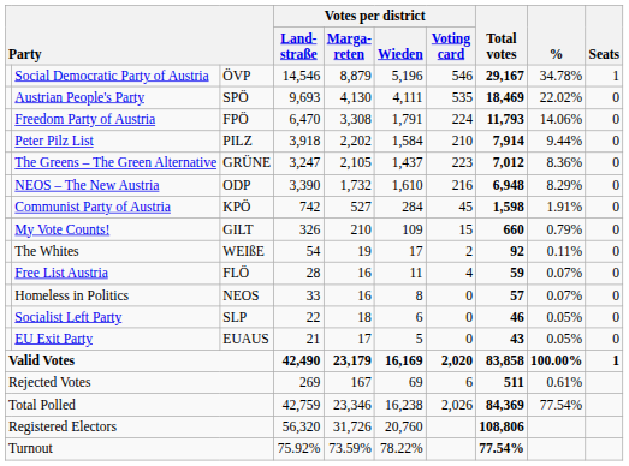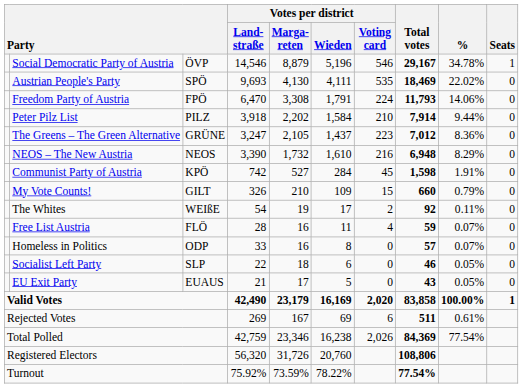 <table class="wikitable" border="1" style="text-align:right;">
 <tr>
 <th style="text-align:left;" valign=bottom rowspan=2 colspan=3>Party</th>
 <th colspan=4>Votes per district</th>
 <th align=center valign=bottom rowspan=2 width="50">Total<br>votes</th>
 <th align=center valign=bottom rowspan=2 width="50">%</th>
 <th align=center valign=bottom rowspan=2>Seats</th>
 </tr>
 <tr>
 <th align=center valign=bottom width="50"><a href='#'>Land-<br>straße</a></th>
 <th align=center valign=bottom width="50"><a href='#'>Marga-<br>reten</a></th>
 <th align=center valign=bottom width="50"><a href='#'>Wieden</a></th>
 <th align=center valign=bottom width="50"><a href='#'>Voting<br>card</a></th>
 </tr>
 <tr>
 <td></td>
 <td align=left><a href='#'>Social Democratic Party of Austria</a></td>
 <td align=left>ÖVP</td>
 <td>14,546</td>
 <td>8,879</td>
 <td>5,196</td>
 <td>546</td>
 <td><strong>29,167</strong></td>
 <td>34.78%</td>
 <td>1</td>
 </tr>
 <tr>
 <td></td>
 <td align=left><a href='#'>Austrian People's Party</a></td>
 <td align=left>SPÖ</td>
 <td>9,693</td>
 <td>4,130</td>
 <td>4,111</td>
 <td>535</td>
 <td><strong>18,469</strong></td>
 <td>22.02%</td>
 <td>0</td>
 </tr>
 <tr>
 <td></td>
 <td align=left><a href='#'>Freedom Party of Austria</a></td>
 <td align=left>FPÖ</td>
 <td>6,470</td>
 <td>3,308</td>
 <td>1,791</td>
 <td>224</td>
 <td><strong>11,793</strong></td>
 <td>14.06%</td>
 <td>0</td>
 </tr>
 <tr>
 <td></td>
 <td align=left><a href='#'>Peter Pilz List</a></td>
 <td align=left>PILZ</td>
 <td>3,918</td>
 <td>2,202</td>
 <td>1,584</td>
 <td>210</td>
 <td><strong>7,914</strong></td>
 <td>9.44%</td>
 <td>0</td>
 </tr>
 <tr>
 <td></td>
 <td align=left style="white-space: nowrap;"><a href='#'>The Greens – The Green Alternative</a></td>
 <td align=left>GRÜNE</td>
 <td>3,247</td>
 <td>2,105</td>
 <td>1,437</td>
 <td>223</td>
 <td><strong>7,012</strong></td>
 <td>8.36%</td>
 <td>0</td>
 </tr>
 <tr>
 <td></td>
 <td align=left><a href='#'>NEOS – The New Austria</a></td>
-<td align=left>ODP</td>
+<td align=left>NEOS</td>
 <td>3,390</td>
 <td>1,732</td>
 <td>1,610</td>
 <td>216</td>
 <td><strong>6,948</strong></td>
 <td>8.29%</td>
 <td>0</td>
 </tr>
 <tr>
 <td></td>
 <td align=left><a href='#'>Communist Party of Austria</a></td>
 <td align=left>KPÖ</td>
 <td>742</td>
 <td>527</td>
 <td>284</td>
 <td>45</td>
 <td><strong>1,598</strong></td>
 <td>1.91%</td>
 <td>0</td>
 </tr>
 <tr>
 <td></td>
 <td align=left><a href='#'>My Vote Counts!</a></td>
 <td align=left>GILT</td>
 <td>326</td>
 <td>210</td>
 <td>109</td>
 <td>15</td>
 <td><strong>660</strong></td>
 <td>0.79%</td>
 <td>0</td>
 </tr>
 <tr>
 <td></td>
 <td align=left>The Whites</td>
 <td align=left>WEIßE</td>
 <td>54</td>
 <td>19</td>
 <td>17</td>
 <td>2</td>
 <td><strong>92</strong></td>
 <td>0.11%</td>
 <td>0</td>
 </tr>
 <tr>
 <td></td>
 <td align=left><a href='#'>Free List Austria</a></td>
 <td align=left>FLÖ</td>
 <td>28</td>
 <td>16</td>
 <td>11</td>
 <td>4</td>
 <td><strong>59</strong></td>
 <td>0.07%</td>
 <td>0</td>
 </tr>
 <tr>
 <td></td>
 <td align=left>Homeless in Politics</td>
-<td align=left>NEOS</td>
+<td align=left>ODP</td>
 <td>33</td>
 <td>16</td>
 <td>8</td>
 <td>0</td>
 <td><strong>57</strong></td>
 <td>0.07%</td>
 <td>0</td>
 </tr>
 <tr>
 <td></td>
 <td align=left><a href='#'>Socialist Left Party</a></td>
 <td align=left>SLP</td>
 <td>22</td>
 <td>18</td>
 <td>6</td>
 <td>0</td>
 <td><strong>46</strong></td>
 <td>0.05%</td>
 <td>0</td>
 </tr>
 <tr>
 <td></td>
 <td align=left><a href='#'>EU Exit Party</a></td>
 <td align=left>EUAUS</td>
 <td>21</td>
 <td>17</td>
 <td>5</td>
 <td>0</td>
 <td><strong>43</strong></td>
 <td>0.05%</td>
 <td>0</td>
 </tr>
 <tr style="font-weight:bold">
 <td align=left colspan=3>Valid Votes</td>
 <td>42,490</td>
 <td>23,179</td>
 <td>16,169</td>
 <td>2,020</td>
 <td>83,858</td>
 <td>100.00%</td>
 <td>1</td>
 </tr>
 <tr>
 <td align=left colspan=3>Rejected Votes</td>
 <td>269</td>
 <td>167</td>
 <td>69</td>
 <td>6</td>
 <td><strong>511</strong></td>
 <td>0.61%</td>
 <td></td>
 </tr>
 <tr>
 <td align=left colspan=3>Total Polled</td>
 <td>42,759</td>
 <td>23,346</td>
 <td>16,238</td>
 <td>2,026</td>
 <td><strong>84,369</strong></td>
 <td>77.54%</td>
 <td></td>
 </tr>
 <tr>
 <td align=left colspan=3>Registered Electors</td>
 <td>56,320</td>
 <td>31,726</td>
 <td>20,760</td>
 <td></td>
 <td><strong>108,806</strong></td>
 <td></td>
 <td></td>
 </tr>
 <tr>
 <td align=left colspan=3>Turnout</td>
 <td>75.92%</td>
 <td>73.59%</td>
 <td>78.22%</td>
 <td></td>
 <td><strong>77.54%</strong></td>
 <td></td>
 <td></td>
 </tr>
 </table>
